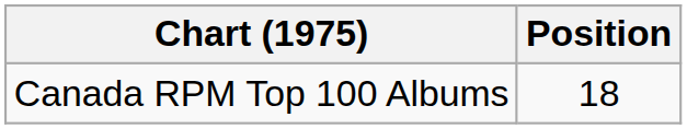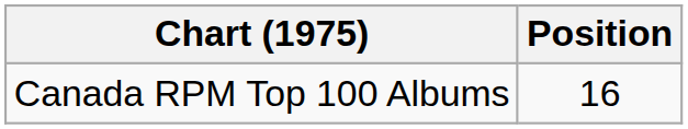 <table class="wikitable">
 <tr>
 <th>Chart (1975)</th>
 <th>Position</th>
 </tr>
 <tr>
 <td>Canada RPM Top 100 Albums</td>
-<td style="text-align:center;">18</td>
+<td style="text-align:center;">16</td>
 </tr>
 </table>
